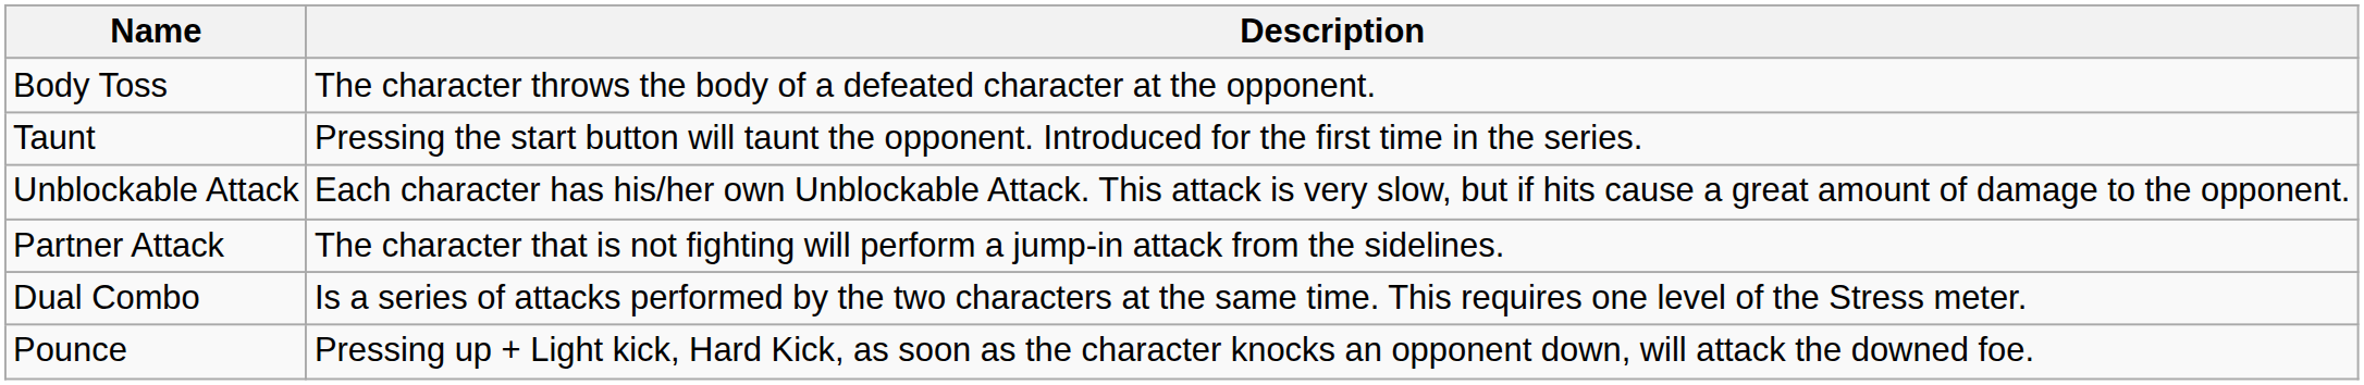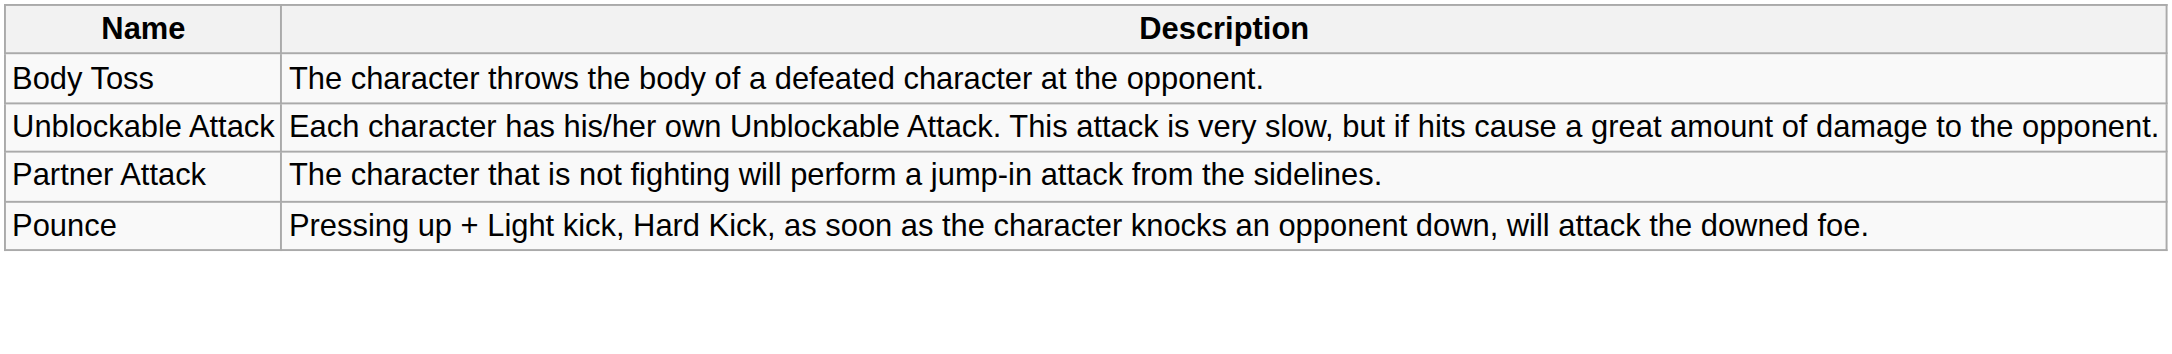 <table class="wikitable">
 <tr>
 <th>Name</th>
 <th>Description</th>
 </tr>
 <tr>
 <td>Body Toss</td>
 <td>The character throws the body of a defeated character at the opponent.</td>
 </tr>
 <tr>
-<td>Taunt</td>
-<td>Pressing the start button will taunt the opponent. Introduced for the first time in the series.</td>
-</tr>
-<tr>
 <td>Unblockable Attack</td>
 <td>Each character has his/her own Unblockable Attack. This attack is very slow, but if hits cause a great amount of damage to the opponent.</td>
 </tr>
 <tr>
 <td>Partner Attack</td>
 <td>The character that is not fighting will perform a jump-in attack from the sidelines.</td>
 </tr>
 <tr>
-<td>Dual Combo</td>
-<td>Is a series of attacks performed by the two characters at the same time. This requires one level of the Stress meter.</td>
-</tr>
-<tr>
 <td>Pounce</td>
 <td>Pressing up + Light kick, Hard Kick, as soon as the character knocks an opponent down, will attack the downed foe.</td>
 </tr>
 </table>
